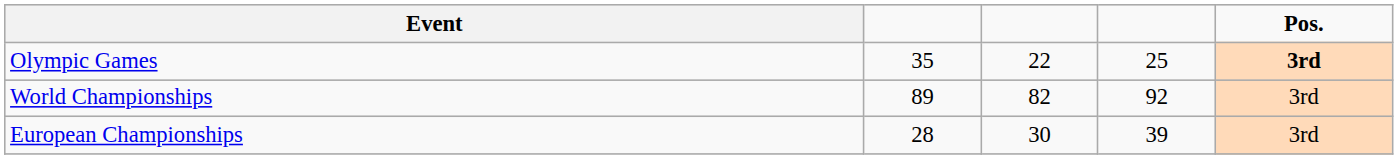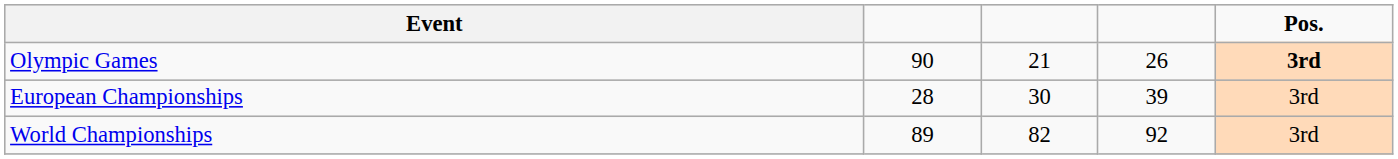 <table class="wikitable" width="70%" style="font-size:90%; text-align:center;">
 <tr>
 <th>Event</th>
 <td></td>
 <td></td>
 <td></td>
 <td><strong>Pos.</strong></td>
 </tr>
 <tr>
 <td align="left"><a href='#'>Olympic Games</a></td>
-<td>35</td>
-<td>22</td>
-<td>25</td>
+<td>90</td>
+<td>21</td>
+<td>26</td>
 <td style="background:#FFDAB9;"><strong>3rd</strong></td>
+</tr>
+<tr>
+<td align="left"><a href='#'>European Championships</a></td>
+<td>28</td>
+<td>30</td>
+<td>39</td>
+<td style="background:#FFDAB9;">3rd</td>
 </tr>
 <tr>
 <td align="left"><a href='#'>World Championships</a></td>
 <td>89</td>
 <td>82</td>
 <td>92</td>
 <td style="background:#FFDAB9;">3rd</td>
 </tr>
-<tr>
-<td align="left"><a href='#'>European Championships</a></td>
-<td>28</td>
-<td>30</td>
-<td>39</td>
-<td style="background:#FFDAB9;">3rd</td>
-</tr>
 </table>
